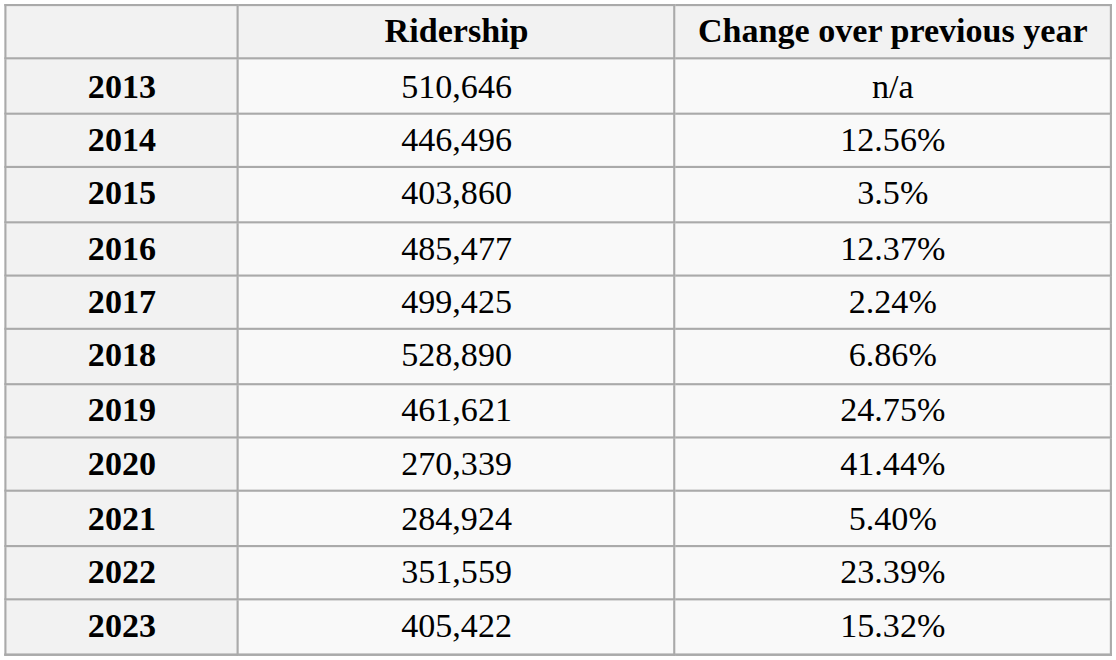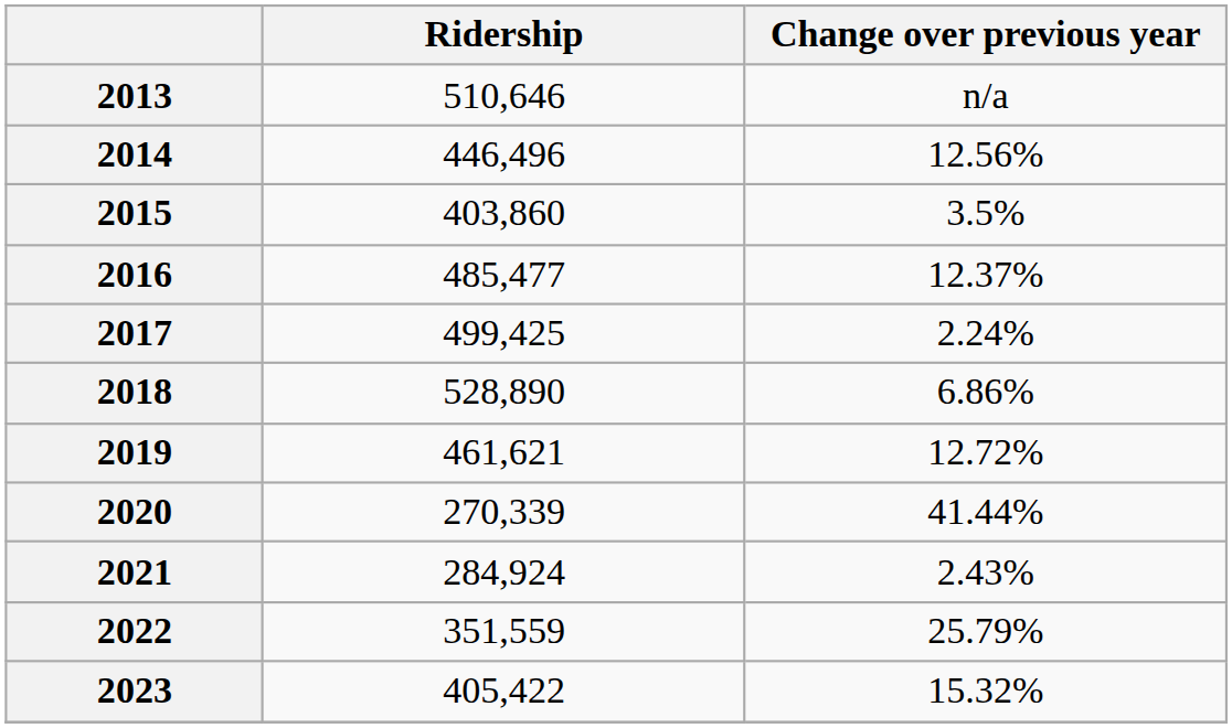 <table class="wikitable"  style="text-align:center; width:520px; margin:auto;">
 <tr>
 <th style="width:50px"></th>
 <th style="width:100px">Ridership</th>
 <th style="width:100px">Change over previous year</th>
 </tr>
 <tr>
 <th>2013</th>
 <td>510,646</td>
 <td>n/a</td>
 </tr>
 <tr>
 <th>2014</th>
 <td>446,496</td>
 <td>12.56%</td>
 </tr>
 <tr>
 <th>2015</th>
 <td>403,860</td>
 <td>3.5%</td>
 </tr>
 <tr>
 <th>2016</th>
 <td>485,477</td>
 <td>12.37%</td>
 </tr>
 <tr>
 <th>2017</th>
 <td>499,425</td>
 <td>2.24%</td>
 </tr>
 <tr>
 <th>2018</th>
 <td>528,890</td>
 <td>6.86%</td>
 </tr>
 <tr>
 <th>2019</th>
 <td>461,621</td>
-<td>24.75%</td>
+<td>12.72%</td>
 </tr>
 <tr>
 <th>2020</th>
 <td>270,339</td>
 <td>41.44%</td>
 </tr>
 <tr>
 <th>2021</th>
 <td>284,924</td>
-<td>5.40%</td>
+<td>2.43%</td>
 </tr>
 <tr>
 <th>2022</th>
 <td>351,559</td>
-<td>23.39%</td>
+<td>25.79%</td>
 </tr>
 <tr>
 <th>2023</th>
 <td>405,422</td>
 <td>15.32%</td>
 </tr>
 <tr>
 </tr>
 </table>
